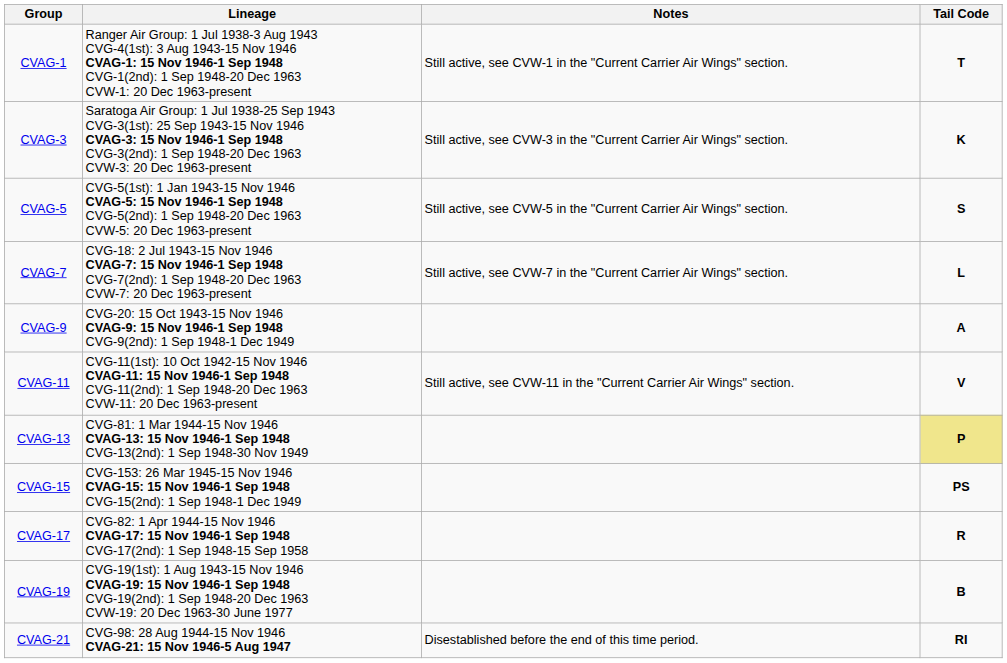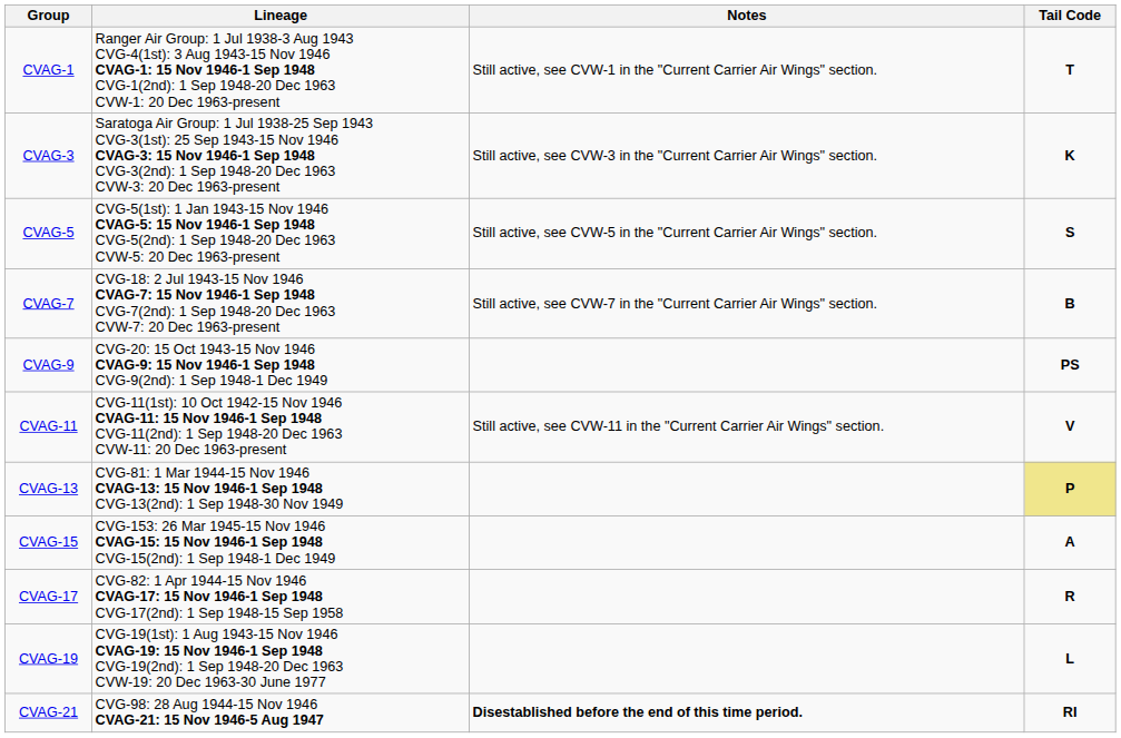 <table class="wikitable" width=100% style="text-align: left">
 <tr>
 <th colspan=1>Group</th>
 <th>Lineage</th>
 <th>Notes</th>
 <th>Tail Code</th>
 </tr>
 <tr>
 <td align=center><a href='#'>CVAG-1</a></td>
 <td>Ranger Air Group: 1 Jul 1938-3 Aug 1943<br>CVG-4(1st): 3 Aug 1943-15 Nov 1946<br><strong>CVAG-1: 15 Nov 1946-1 Sep 1948</strong><br>CVG-1(2nd): 1 Sep 1948-20 Dec 1963<br>CVW-1: 20 Dec 1963-present</td>
 <td>Still active, see CVW-1 in the "Current Carrier Air Wings" section.</td>
 <td align=center><strong>T</strong></td>
 </tr>
 <tr>
 <td align=center><a href='#'>CVAG-3</a></td>
 <td style="white-space: nowrap;">Saratoga Air Group: 1 Jul 1938-25 Sep 1943<br>CVG-3(1st): 25 Sep 1943-15 Nov 1946<br><strong>CVAG-3: 15 Nov 1946-1 Sep 1948</strong><br>CVG-3(2nd): 1 Sep 1948-20 Dec 1963<br>CVW-3: 20 Dec 1963-present</td>
 <td>Still active, see CVW-3 in the "Current Carrier Air Wings" section.</td>
 <td align=center><strong>K</strong></td>
 </tr>
 <tr>
 <td align=center><a href='#'>CVAG-5</a></td>
 <td>CVG-5(1st): 1 Jan 1943-15 Nov 1946<br><strong>CVAG-5: 15 Nov 1946-1 Sep 1948</strong><br>CVG-5(2nd): 1 Sep 1948-20 Dec 1963<br>CVW-5: 20 Dec 1963-present</td>
 <td>Still active, see CVW-5 in the "Current Carrier Air Wings" section.</td>
 <td align=center><strong>S</strong></td>
 </tr>
 <tr>
 <td align=center><a href='#'>CVAG-7</a></td>
 <td>CVG-18: 2 Jul 1943-15 Nov 1946<br><strong>CVAG-7: 15 Nov 1946-1 Sep 1948</strong><br>CVG-7(2nd): 1 Sep 1948-20 Dec 1963<br>CVW-7: 20 Dec 1963-present</td>
 <td>Still active, see CVW-7 in the "Current Carrier Air Wings" section.</td>
-<td align=center><strong>L</strong></td>
+<td align=center><strong>B</strong></td>
 </tr>
 <tr>
 <td align=center><a href='#'>CVAG-9</a></td>
 <td>CVG-20: 15 Oct 1943-15 Nov 1946<br><strong>CVAG-9: 15 Nov 1946-1 Sep 1948</strong><br>CVG-9(2nd): 1 Sep 1948-1 Dec 1949</td>
 <td></td>
-<td align=center><strong>A</strong></td>
+<td align=center><strong>PS</strong></td>
 </tr>
 <tr>
 <td align=center><a href='#'>CVAG-11</a></td>
 <td>CVG-11(1st): 10 Oct 1942-15 Nov 1946<br><strong>CVAG-11: 15 Nov 1946-1 Sep 1948</strong><br>CVG-11(2nd): 1 Sep 1948-20 Dec 1963<br>CVW-11: 20 Dec 1963-present</td>
 <td>Still active, see CVW-11 in the "Current Carrier Air Wings" section.</td>
 <td align=center><strong>V</strong></td>
 </tr>
 <tr>
 <td align=center><a href='#'>CVAG-13</a></td>
 <td>CVG-81: 1 Mar 1944-15 Nov 1946<br><strong>CVAG-13: 15 Nov 1946-1 Sep 1948</strong><br>CVG-13(2nd): 1 Sep 1948-30 Nov 1949</td>
 <td></td>
 <td align=center style="background: khaki;"><strong>P</strong></td>
 </tr>
 <tr>
 <td align=center><a href='#'>CVAG-15</a></td>
 <td>CVG-153: 26 Mar 1945-15 Nov 1946<br><strong>CVAG-15: 15 Nov 1946-1 Sep 1948</strong><br>CVG-15(2nd): 1 Sep 1948-1 Dec 1949</td>
 <td></td>
-<td align=center><strong>PS</strong></td>
+<td align=center><strong>A</strong></td>
 </tr>
 <tr>
 <td align=center><a href='#'>CVAG-17</a></td>
 <td>CVG-82: 1 Apr 1944-15 Nov 1946<br><strong>CVAG-17: 15 Nov 1946-1 Sep 1948</strong><br>CVG-17(2nd): 1 Sep 1948-15 Sep 1958</td>
 <td></td>
 <td align=center><strong>R</strong></td>
 </tr>
 <tr>
 <td align=center><a href='#'>CVAG-19</a></td>
 <td>CVG-19(1st): 1 Aug 1943-15 Nov 1946<br><strong>CVAG-19: 15 Nov 1946-1 Sep 1948</strong><br>CVG-19(2nd): 1 Sep 1948-20 Dec 1963<br>CVW-19: 20 Dec 1963-30 June 1977</td>
 <td></td>
-<td align=center><strong>B</strong></td>
+<td align=center><strong>L</strong></td>
 </tr>
 <tr>
 <td align=center><a href='#'>CVAG-21</a></td>
 <td>CVG-98: 28 Aug 1944-15 Nov 1946<br><strong>CVAG-21: 15 Nov 1946-5 Aug 1947</strong></td>
-<td>Disestablished before the end of this time period.</td>
+<td><strong>Disestablished before the end of this time period.</strong></td>
 <td align=center><strong>RI</strong></td>
 </tr>
 </table>
